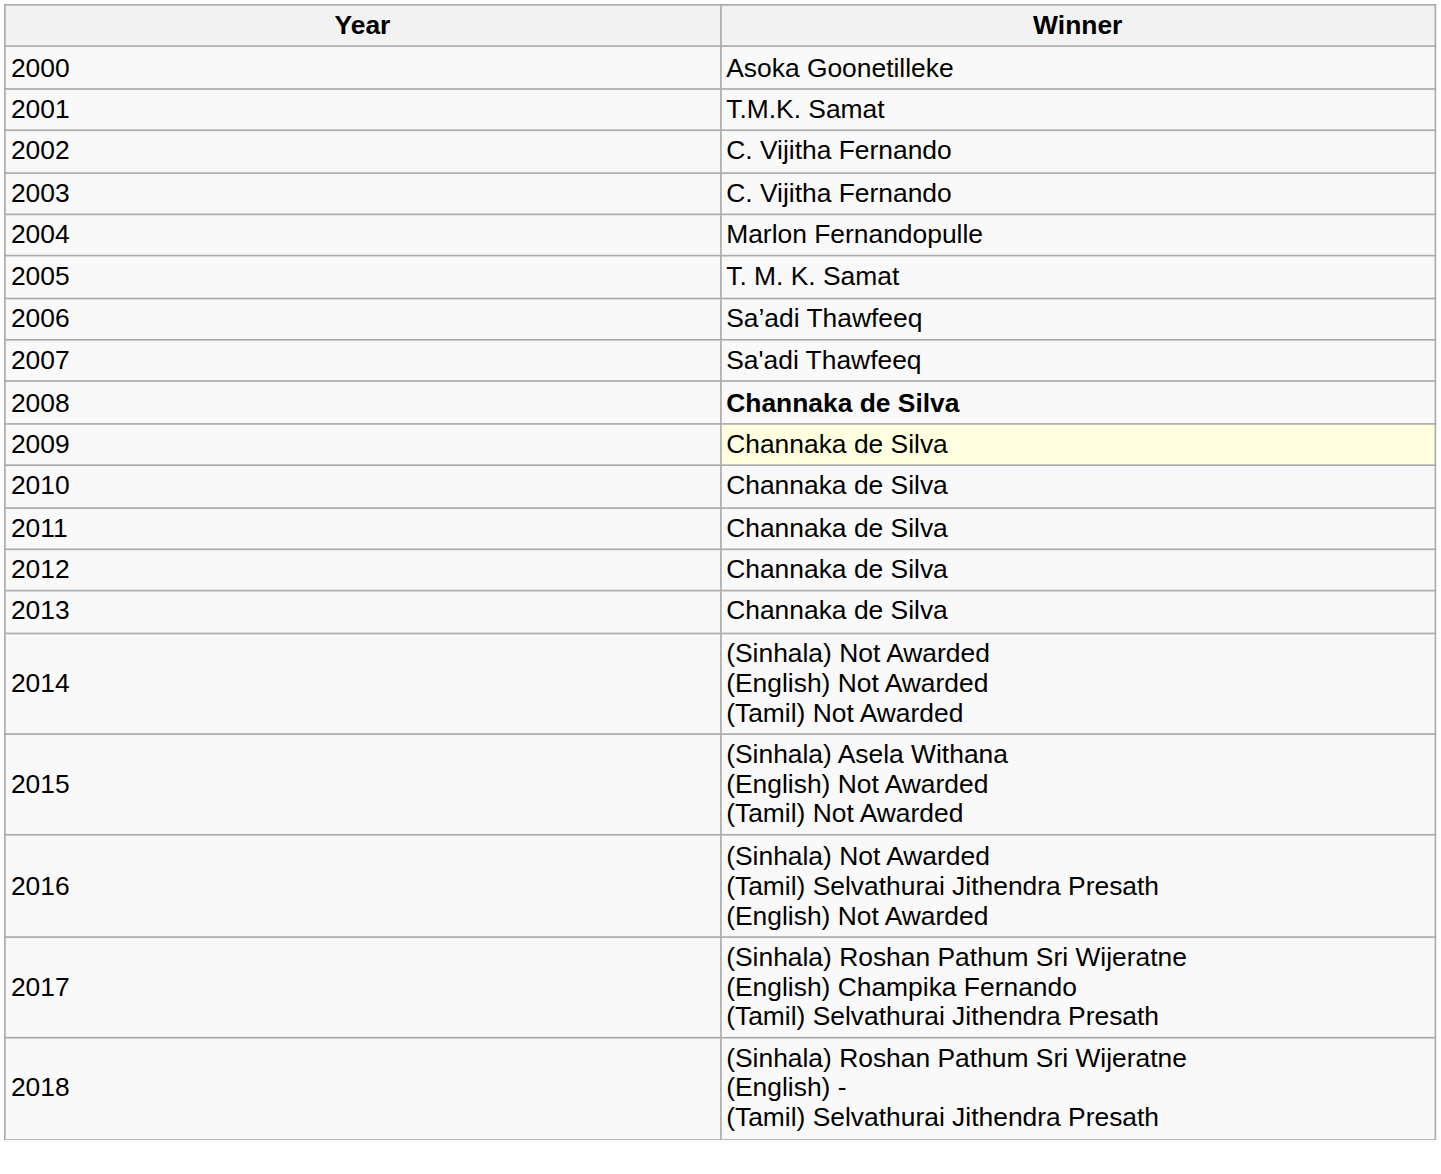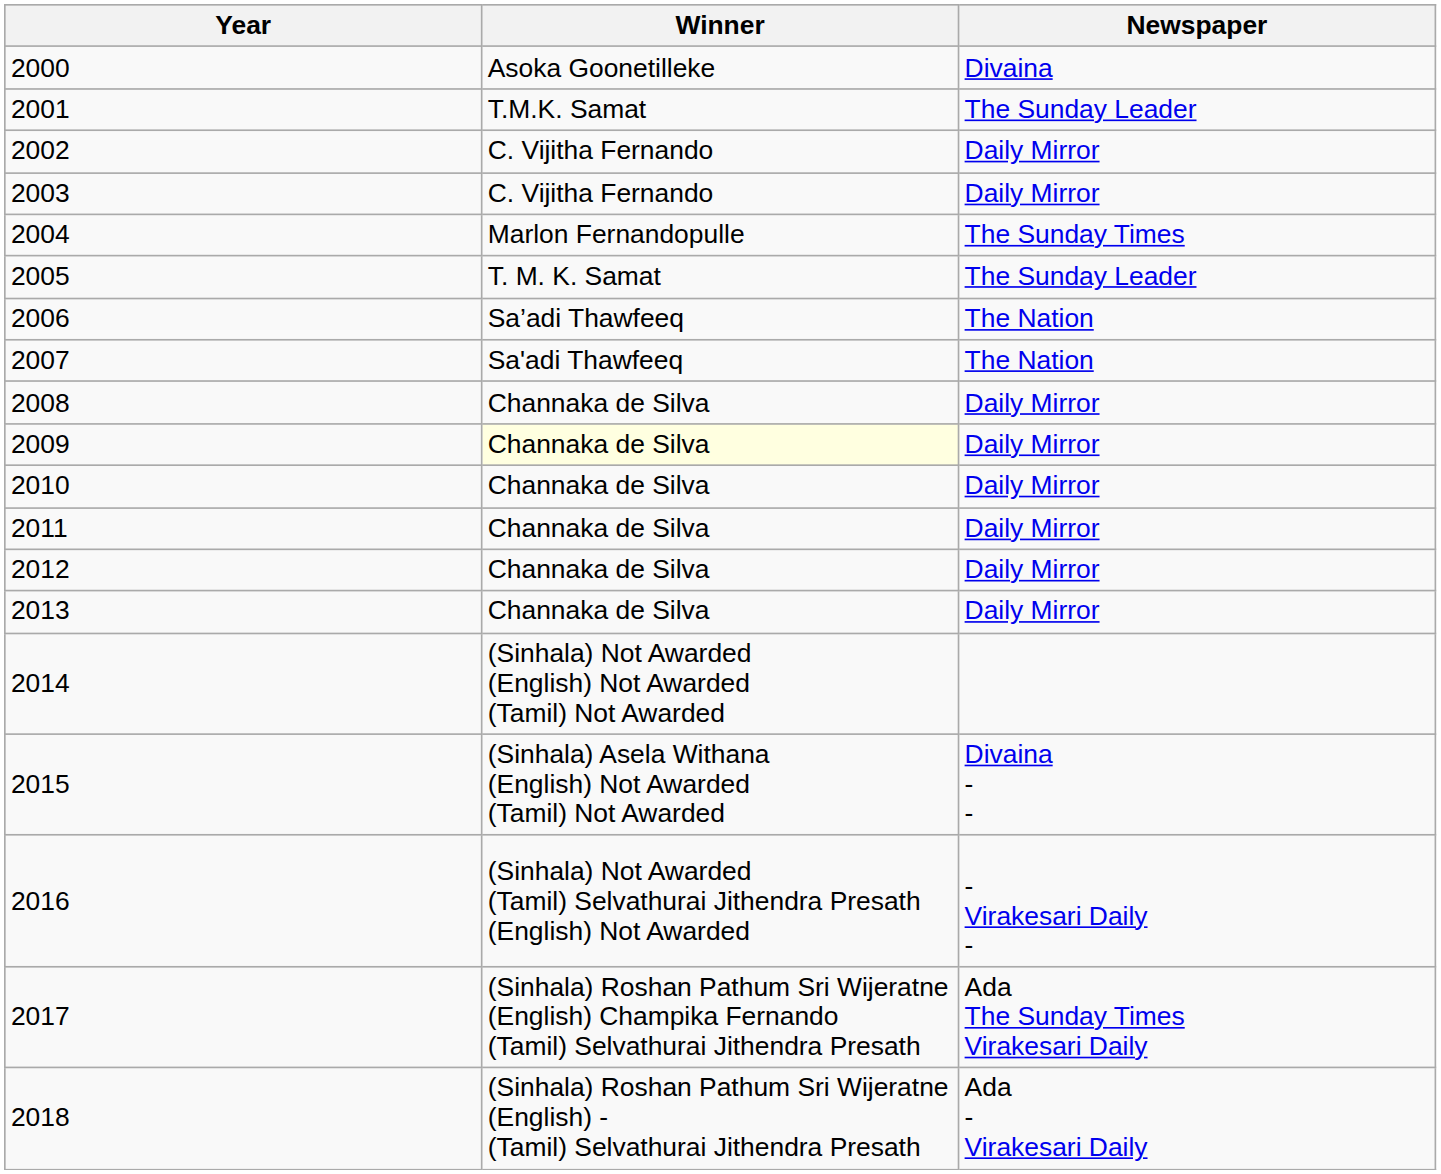 <table class="wikitable sortable mw-collapsible mw-collapsed">
 <tr>
 <th width="33%">Year</th>
 <th width="33%">Winner</th>
+<th width="33%">Newspaper</th>
 </tr>
 <tr>
 <td>2000</td>
 <td>Asoka Goonetilleke</td>
+<td><a href='#'>Divaina</a></td>
 </tr>
 <tr>
 <td>2001</td>
 <td>T.M.K. Samat</td>
+<td><a href='#'>The Sunday Leader</a></td>
 </tr>
 <tr>
 <td>2002</td>
 <td>C. Vijitha Fernando</td>
+<td><a href='#'>Daily Mirror</a></td>
 </tr>
 <tr>
 <td>2003</td>
 <td>C. Vijitha Fernando</td>
+<td><a href='#'>Daily Mirror</a></td>
 </tr>
 <tr>
 <td>2004</td>
 <td>Marlon Fernandopulle</td>
+<td><a href='#'>The Sunday Times</a></td>
 </tr>
 <tr>
 <td>2005</td>
 <td>T. M. K. Samat</td>
+<td><a href='#'>The Sunday Leader</a></td>
 </tr>
 <tr>
 <td>2006</td>
 <td>Sa’adi Thawfeeq</td>
+<td><a href='#'>The Nation</a></td>
 </tr>
 <tr>
 <td>2007</td>
 <td>Sa'adi Thawfeeq</td>
+<td><a href='#'>The Nation</a></td>
 </tr>
 <tr>
 <td>2008</td>
-<td><strong>Channaka de Silva</strong></td>
+<td>Channaka de Silva</td>
+<td><a href='#'>Daily Mirror</a></td>
 </tr>
 <tr>
 <td>2009</td>
 <td style="background: lightyellow;">Channaka de Silva</td>
+<td><a href='#'>Daily Mirror</a></td>
 </tr>
 <tr>
 <td>2010</td>
 <td>Channaka de Silva</td>
+<td><a href='#'>Daily Mirror</a></td>
 </tr>
 <tr>
 <td>2011</td>
 <td>Channaka de Silva</td>
+<td><a href='#'>Daily Mirror</a></td>
 </tr>
 <tr>
 <td>2012</td>
 <td>Channaka de Silva</td>
+<td><a href='#'>Daily Mirror</a></td>
 </tr>
 <tr>
 <td>2013</td>
 <td>Channaka de Silva</td>
+<td><a href='#'>Daily Mirror</a></td>
 </tr>
 <tr>
 <td>2014</td>
 <td>(Sinhala) Not Awarded<br>(English) Not Awarded<br>(Tamil) Not Awarded</td>
+<td></td>
 </tr>
 <tr>
 <td>2015</td>
 <td>(Sinhala) Asela Withana<br>(English) Not Awarded<br>(Tamil) Not Awarded</td>
+<td><a href='#'>Divaina</a><br>-<br>-</td>
 </tr>
 <tr>
 <td>2016</td>
 <td>(Sinhala) Not Awarded<br>(Tamil) Selvathurai Jithendra Presath<br>(English) Not Awarded</td>
+<td><br>-<br><a href='#'>Virakesari Daily</a><br>-</td>
 </tr>
 <tr>
 <td>2017</td>
 <td>(Sinhala) Roshan Pathum Sri Wijeratne<br>(English) Champika Fernando<br>(Tamil) Selvathurai Jithendra Presath</td>
+<td>Ada<br><a href='#'>The Sunday Times</a><br><a href='#'>Virakesari Daily</a></td>
 </tr>
 <tr>
 <td>2018</td>
 <td>(Sinhala) Roshan Pathum Sri Wijeratne<br>(English) -<br>(Tamil) Selvathurai Jithendra Presath</td>
+<td>Ada<br>-<br><a href='#'>Virakesari Daily</a></td>
 </tr>
 </table>
